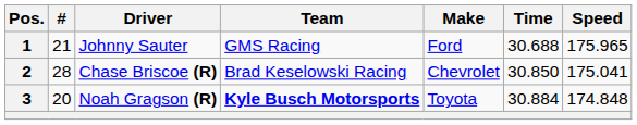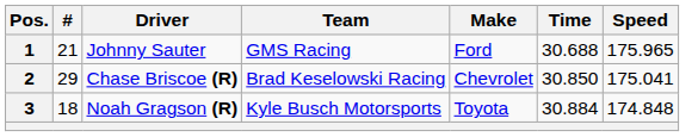 <table class="wikitable" style="font-size:95%">
 <tr>
 <th>Pos.</th>
 <th>#</th>
 <th>Driver</th>
 <th>Team</th>
 <th>Make</th>
 <th>Time</th>
 <th>Speed</th>
 </tr>
 <tr>
 <th>1</th>
 <td>21</td>
 <td><a href='#'>Johnny Sauter</a></td>
 <td><a href='#'>GMS Racing</a></td>
 <td><a href='#'>Ford</a></td>
 <td>30.688</td>
 <td>175.965</td>
 </tr>
 <tr>
 <th>2</th>
-<td>28</td>
+<td>29</td>
 <td><a href='#'>Chase Briscoe</a> <strong>(R)</strong></td>
 <td><a href='#'>Brad Keselowski Racing</a></td>
 <td><a href='#'>Chevrolet</a></td>
 <td>30.850</td>
 <td>175.041</td>
 </tr>
 <tr>
 <th>3</th>
-<td>20</td>
+<td>18</td>
 <td><a href='#'>Noah Gragson</a> <strong>(R)</strong></td>
-<td><strong><a href='#'>Kyle Busch Motorsports</a></strong></td>
+<td><a href='#'>Kyle Busch Motorsports</a></td>
 <td><a href='#'>Toyota</a></td>
 <td>30.884</td>
 <td>174.848</td>
 </tr>
 <tr>
 <th colspan="7"></th>
 </tr>
 </table>
